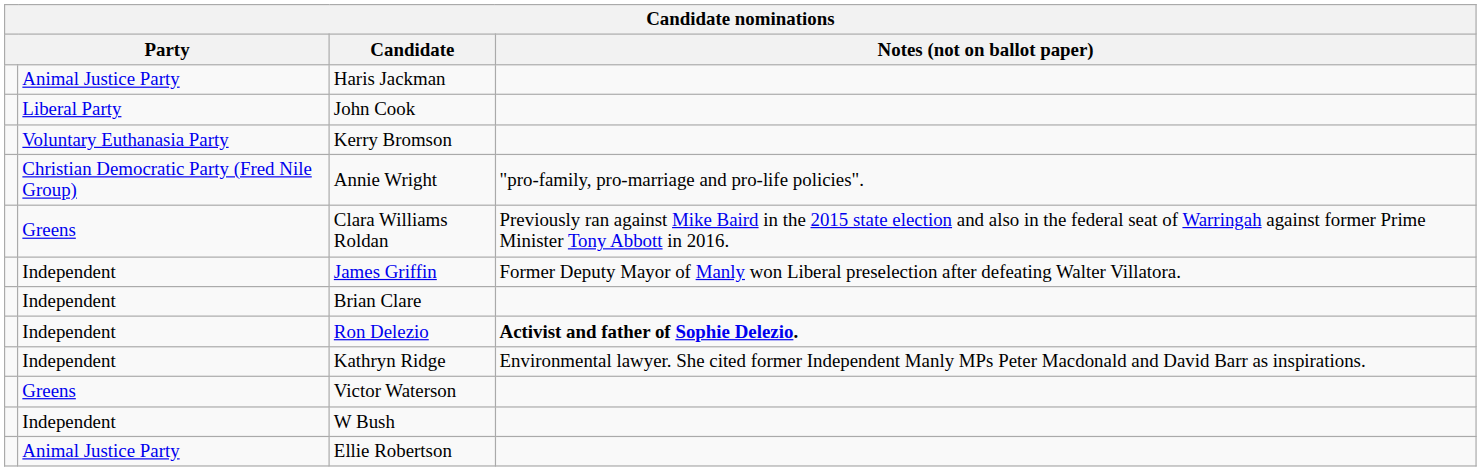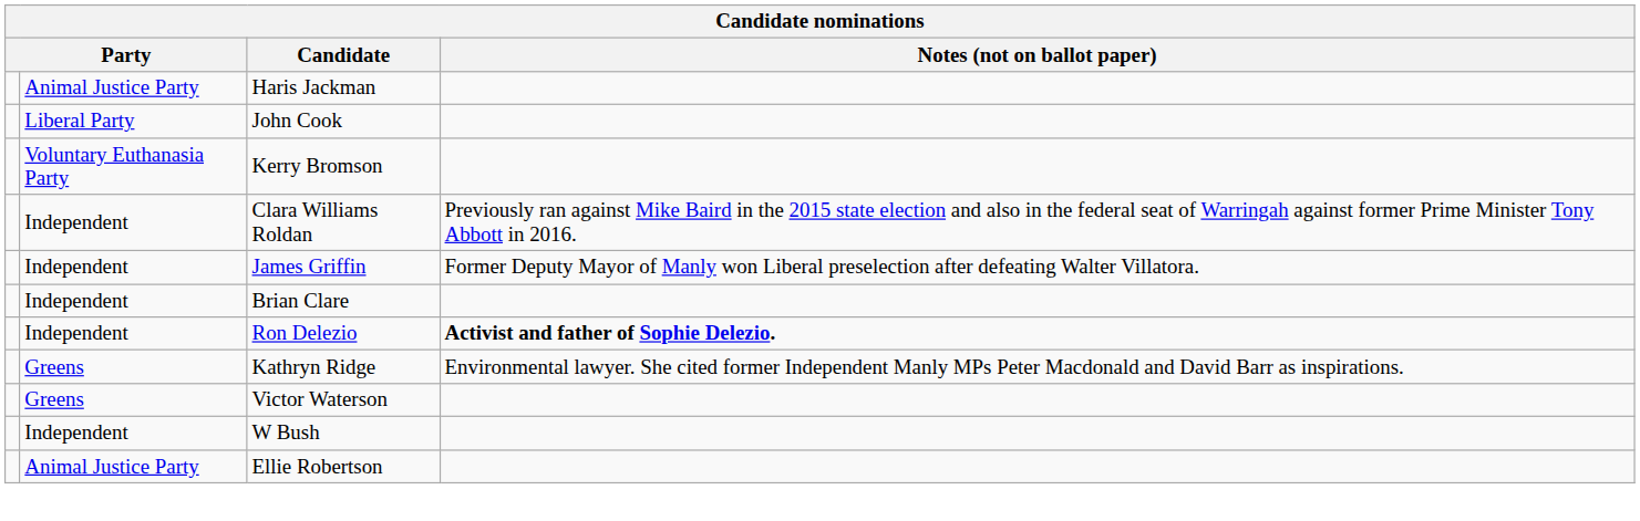 <table class="wikitable">
 <tr>
 <th colspan=4>Candidate nominations</th>
 </tr>
 <tr>
 <th colspan=2>Party</th>
 <th>Candidate</th>
 <th>Notes (not on ballot paper)</th>
 </tr>
 <tr>
 <td> </td>
 <td><a href='#'>Animal Justice Party</a></td>
 <td>Haris Jackman</td>
 <td></td>
 </tr>
 <tr>
 <td> </td>
 <td><a href='#'>Liberal Party</a></td>
 <td>John Cook</td>
 <td></td>
 </tr>
 <tr>
 <td> </td>
 <td><a href='#'>Voluntary Euthanasia Party</a></td>
 <td>Kerry Bromson</td>
 <td></td>
 </tr>
 <tr>
 <td> </td>
-<td><a href='#'>Christian Democratic Party (Fred Nile Group)</a></td>
-<td>Annie Wright</td>
-<td>"pro-family, pro-marriage and pro-life policies".</td>
-</tr>
-<tr>
-<td> </td>
-<td><a href='#'>Greens</a></td>
+<td>Independent</td>
 <td>Clara Williams Roldan</td>
 <td>Previously ran against <a href='#'>Mike Baird</a> in the <a href='#'>2015 state election</a> and also in the federal seat of <a href='#'>Warringah</a> against former Prime Minister <a href='#'>Tony Abbott</a> in 2016.</td>
 </tr>
 <tr>
 <td> </td>
 <td>Independent</td>
 <td><a href='#'>James Griffin</a></td>
 <td>Former Deputy Mayor of <a href='#'>Manly</a> won Liberal preselection after defeating Walter Villatora.</td>
 </tr>
 <tr>
 <td> </td>
 <td>Independent</td>
 <td>Brian Clare</td>
 <td></td>
 </tr>
 <tr>
 <td> </td>
 <td>Independent</td>
 <td><a href='#'>Ron Delezio</a></td>
 <td><strong>Activist and father of <a href='#'>Sophie Delezio</a>.</strong></td>
 </tr>
 <tr>
 <td> </td>
-<td>Independent</td>
+<td><a href='#'>Greens</a></td>
 <td>Kathryn Ridge</td>
 <td>Environmental lawyer. She cited former Independent Manly MPs Peter Macdonald and David Barr as inspirations.</td>
 </tr>
 <tr>
 <td> </td>
 <td><a href='#'>Greens</a></td>
 <td>Victor Waterson</td>
 <td></td>
 </tr>
 <tr>
 <td> </td>
 <td>Independent</td>
 <td>W Bush</td>
 <td></td>
 </tr>
 <tr>
 <td> </td>
 <td><a href='#'>Animal Justice Party</a></td>
 <td>Ellie Robertson</td>
 <td></td>
 </tr>
 </table>
